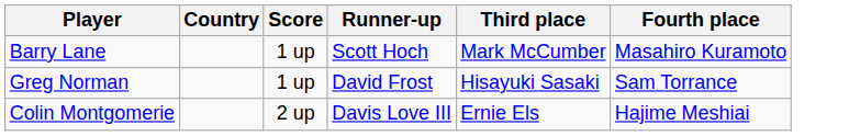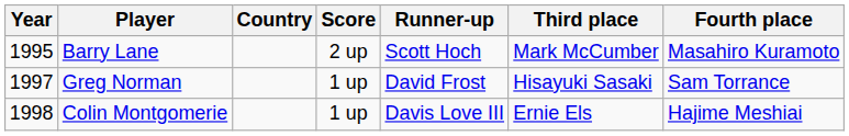 <table class="wikitable">
 <tr>
+<th>Year</th>
 <th>Player</th>
 <th>Country</th>
 <th>Score</th>
 <th>Runner-up</th>
 <th>Third place</th>
 <th>Fourth place</th>
 </tr>
 <tr>
+<td>1995</td>
 <td><a href='#'>Barry Lane</a></td>
 <td></td>
-<td align=center>1 up</td>
+<td align=center>2 up</td>
 <td> <a href='#'>Scott Hoch</a></td>
 <td> <a href='#'>Mark McCumber</a></td>
 <td> <a href='#'>Masahiro Kuramoto</a></td>
 </tr>
 <tr>
+<td>1997</td>
 <td><a href='#'>Greg Norman</a></td>
 <td></td>
 <td align=center>1 up</td>
 <td> <a href='#'>David Frost</a></td>
 <td> <a href='#'>Hisayuki Sasaki</a></td>
 <td> <a href='#'>Sam Torrance</a></td>
 </tr>
 <tr>
+<td>1998</td>
 <td><a href='#'>Colin Montgomerie</a></td>
 <td></td>
-<td align=center>2 up</td>
+<td align=center>1 up</td>
 <td> <a href='#'>Davis Love III</a></td>
 <td> <a href='#'>Ernie Els</a></td>
 <td> <a href='#'>Hajime Meshiai</a></td>
 </tr>
 </table>
